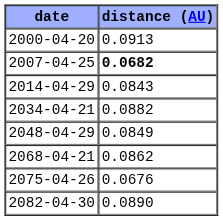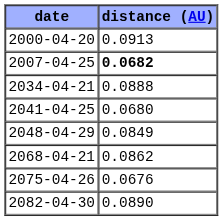 <table class="toccolours sortable" border="1" cellspacing="0" cellpadding="2">
 <tr style="background:#a0b0ff;">
 <th colspan="1">date</th>
 <th>distance (<a href='#'>AU</a>)</th>
 </tr>
 <tr>
 <td>2000-04-20</td>
 <td>0.0913</td>
 </tr>
 <tr>
 <td>2007-04-25</td>
 <td><strong>0.0682</strong></td>
 </tr>
 <tr>
-<td>2014-04-29</td>
-<td>0.0843</td>
+<td>2034-04-21</td>
+<td>0.0888</td>
 </tr>
 <tr>
-<td>2034-04-21</td>
-<td>0.0882</td>
+<td>2041-04-25</td>
+<td>0.0680</td>
 </tr>
 <tr>
 <td>2048-04-29</td>
 <td>0.0849</td>
 </tr>
 <tr>
 <td>2068-04-21</td>
 <td>0.0862</td>
 </tr>
 <tr>
 <td>2075-04-26</td>
 <td>0.0676</td>
 </tr>
 <tr>
 <td>2082-04-30</td>
 <td>0.0890</td>
 </tr>
 </table>
